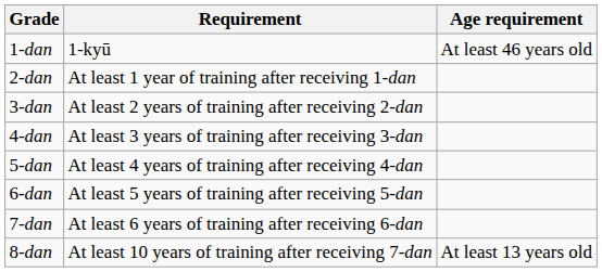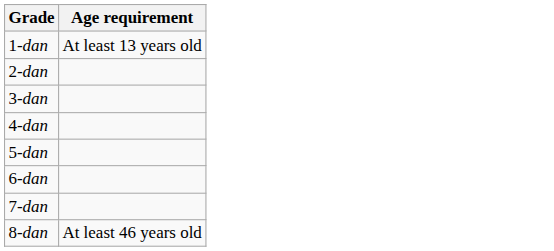 <table class="wikitable" >
 <tr>
 <th>Grade</th>
-<th>Requirement</th>
 <th>Age requirement</th>
 </tr>
 <tr>
 <td>1-<em>dan</em></td>
-<td>1-kyū</td>
-<td>At least 46 years old</td>
+<td>At least 13 years old</td>
 </tr>
 <tr>
 <td>2-<em>dan</em></td>
-<td>At least 1 year of training after receiving 1-<em>dan</em></td>
 <td></td>
 </tr>
 <tr>
 <td>3-<em>dan</em></td>
-<td>At least 2 years of training after receiving 2-<em>dan</em></td>
 <td></td>
 </tr>
 <tr>
 <td>4-<em>dan</em></td>
-<td>At least 3 years of training after receiving 3-<em>dan</em></td>
 <td></td>
 </tr>
 <tr>
 <td>5-<em>dan</em></td>
-<td>At least 4 years of training after receiving 4-<em>dan</em></td>
 <td></td>
 </tr>
 <tr>
 <td>6-<em>dan</em></td>
-<td>At least 5 years of training after receiving 5-<em>dan</em></td>
 <td></td>
 </tr>
 <tr>
 <td>7-<em>dan</em></td>
-<td>At least 6 years of training after receiving 6-<em>dan</em></td>
 <td></td>
 </tr>
 <tr>
 <td>8-<em>dan</em></td>
-<td>At least 10 years of training after receiving 7-<em>dan</em></td>
-<td>At least 13 years old</td>
+<td>At least 46 years old</td>
 </tr>
 </table>
